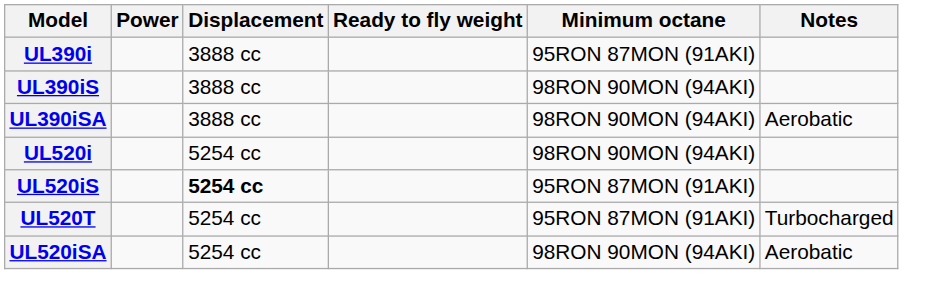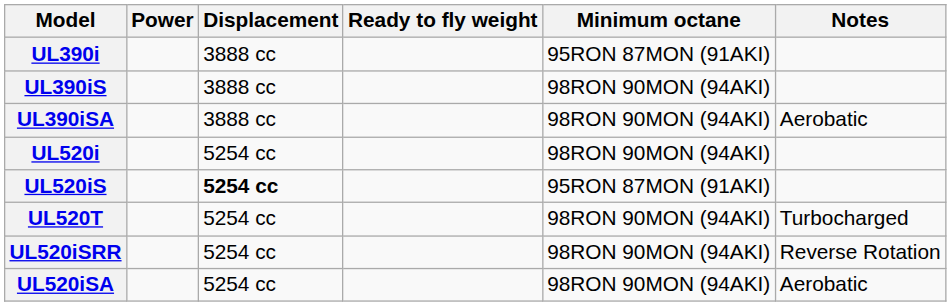 <table border="1" class="wikitable">
 <tr>
 <th>Model</th>
 <th>Power</th>
 <th>Displacement</th>
 <th>Ready to fly weight</th>
 <th>Minimum octane</th>
 <th>Notes</th>
 </tr>
 <tr>
 <th><a href='#'>UL390i</a></th>
 <td></td>
 <td>3888 cc</td>
 <td></td>
 <td>95RON 87MON (91AKI)</td>
 <td></td>
 </tr>
 <tr>
 <th><a href='#'>UL390iS</a></th>
 <td></td>
 <td>3888 cc</td>
 <td></td>
 <td>98RON 90MON (94AKI)</td>
 <td></td>
 </tr>
 <tr>
 <th><a href='#'>UL390iSA</a></th>
 <td></td>
 <td>3888 cc</td>
 <td></td>
 <td>98RON 90MON (94AKI)</td>
 <td>Aerobatic</td>
 </tr>
 <tr>
 <th><a href='#'>UL520i</a></th>
 <td></td>
 <td>5254 cc</td>
 <td></td>
 <td>98RON 90MON (94AKI)</td>
 <td></td>
 </tr>
 <tr>
 <th><a href='#'>UL520iS</a></th>
 <td></td>
 <td><strong>5254 cc</strong></td>
 <td></td>
 <td>95RON 87MON (91AKI)</td>
 <td></td>
 </tr>
 <tr>
 <th><a href='#'>UL520T</a></th>
 <td></td>
 <td>5254 cc</td>
 <td></td>
-<td>95RON 87MON (91AKI)</td>
+<td>98RON 90MON (94AKI)</td>
 <td>Turbocharged</td>
+</tr>
+<tr>
+<th><a href='#'>UL520iSRR</a></th>
+<td></td>
+<td>5254 cc</td>
+<td></td>
+<td>98RON 90MON (94AKI)</td>
+<td>Reverse Rotation</td>
 </tr>
 <tr>
 <th><a href='#'>UL520iSA</a></th>
 <td></td>
 <td>5254 cc</td>
 <td></td>
 <td>98RON 90MON (94AKI)</td>
 <td>Aerobatic</td>
 </tr>
 </table>
